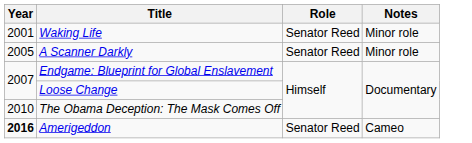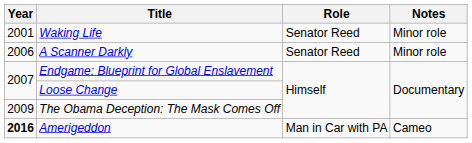 <table class="wikitable">
 <tr>
 <th>Year</th>
 <th>Title</th>
 <th>Role</th>
 <th>Notes</th>
 </tr>
 <tr>
 <td>2001</td>
 <td><em><a href='#'>Waking Life</a></em></td>
 <td>Senator Reed</td>
 <td>Minor role</td>
 </tr>
 <tr>
-<td>2005</td>
+<td>2006</td>
 <td><em><a href='#'>A Scanner Darkly</a></em></td>
 <td>Senator Reed</td>
 <td>Minor role</td>
 </tr>
 <tr>
 <td rowspan=2>2007</td>
 <td><em><a href='#'>Endgame: Blueprint for Global Enslavement</a></em></td>
 <td rowspan="3">Himself</td>
 <td rowspan="3">Documentary</td>
 </tr>
 <tr>
 <td><em><a href='#'>Loose Change</a></em></td>
 </tr>
 <tr>
-<td>2010</td>
+<td>2009</td>
 <td><em>The Obama Deception: The Mask Comes Off</em></td>
 </tr>
 <tr>
 <td><strong>2016</strong></td>
 <td><em><a href='#'>Amerigeddon</a></em></td>
-<td>Senator Reed</td>
+<td>Man in Car with PA</td>
 <td>Cameo</td>
 </tr>
 </table>
